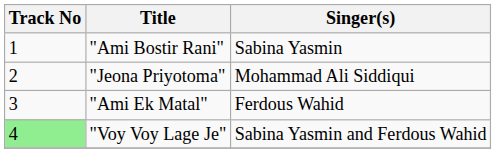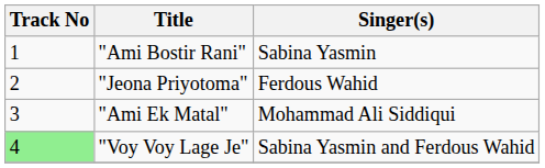 <table class="wikitable">
 <tr>
 <th>Track No</th>
 <th>Title</th>
 <th>Singer(s)</th>
 </tr>
 <tr>
 <td>1</td>
 <td>"Ami Bostir Rani"</td>
 <td>Sabina Yasmin</td>
 </tr>
 <tr>
 <td>2</td>
 <td>"Jeona Priyotoma"</td>
-<td>Mohammad Ali Siddiqui</td>
+<td>Ferdous Wahid</td>
 </tr>
 <tr>
 <td>3</td>
 <td>"Ami Ek Matal"</td>
-<td>Ferdous Wahid</td>
+<td>Mohammad Ali Siddiqui</td>
 </tr>
 <tr>
 <td style="background: lightgreen;">4</td>
 <td>"Voy Voy Lage Je"</td>
 <td>Sabina Yasmin and Ferdous Wahid</td>
 </tr>
 <tr>
 </tr>
 </table>
